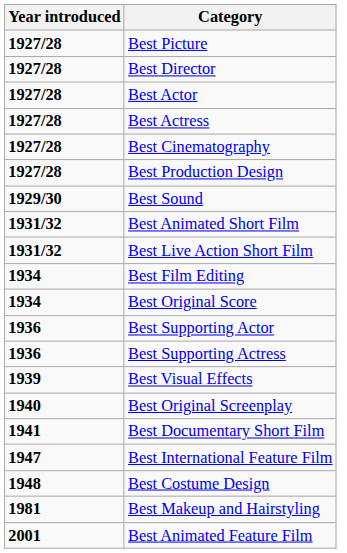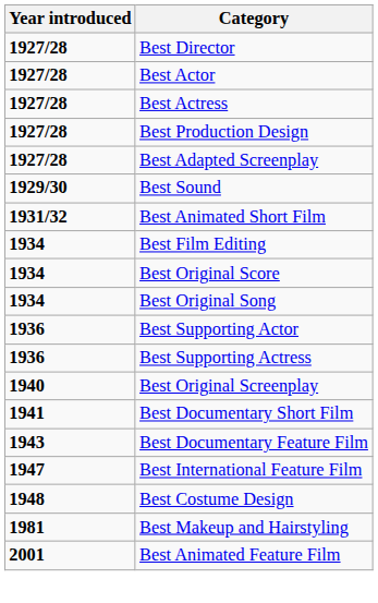 <table class="wikitable sortable">
 <tr>
 <th>Year introduced</th>
 <th>Category</th>
-</tr>
-<tr>
-<td><strong>1927/28</strong></td>
-<td><a href='#'>Best Picture</a></td>
 </tr>
 <tr>
 <td><strong>1927/28</strong></td>
 <td><a href='#'>Best Director</a></td>
 </tr>
 <tr>
 <td><strong>1927/28</strong></td>
 <td><a href='#'>Best Actor</a></td>
 </tr>
 <tr>
 <td><strong>1927/28</strong></td>
 <td><a href='#'>Best Actress</a></td>
 </tr>
 <tr>
 <td><strong>1927/28</strong></td>
-<td><a href='#'>Best Cinematography</a></td>
+<td><a href='#'>Best Production Design</a></td>
 </tr>
 <tr>
 <td><strong>1927/28</strong></td>
-<td><a href='#'>Best Production Design</a></td>
+<td><a href='#'>Best Adapted Screenplay</a></td>
 </tr>
 <tr>
 <td><strong>1929/30</strong></td>
 <td><a href='#'>Best Sound</a></td>
 </tr>
 <tr>
 <td><strong>1931/32</strong></td>
 <td><a href='#'>Best Animated Short Film</a></td>
 </tr>
 <tr>
-<td><strong>1931/32</strong></td>
-<td><a href='#'>Best Live Action Short Film</a></td>
-</tr>
-<tr>
 <td><strong>1934</strong></td>
 <td><a href='#'>Best Film Editing</a></td>
 </tr>
 <tr>
 <td><strong>1934</strong></td>
 <td><a href='#'>Best Original Score</a></td>
+</tr>
+<tr>
+<td><strong>1934</strong></td>
+<td><a href='#'>Best Original Song</a></td>
 </tr>
 <tr>
 <td><strong>1936</strong></td>
 <td><a href='#'>Best Supporting Actor</a></td>
 </tr>
 <tr>
 <td><strong>1936</strong></td>
 <td><a href='#'>Best Supporting Actress</a></td>
 </tr>
 <tr>
-<td><strong>1939</strong></td>
-<td><a href='#'>Best Visual Effects</a></td>
-</tr>
-<tr>
 <td><strong>1940</strong></td>
 <td><a href='#'>Best Original Screenplay</a></td>
 </tr>
 <tr>
 <td><strong>1941</strong></td>
 <td><a href='#'>Best Documentary Short Film</a></td>
+</tr>
+<tr>
+<td><strong>1943</strong></td>
+<td><a href='#'>Best Documentary Feature Film</a></td>
 </tr>
 <tr>
 <td><strong>1947</strong></td>
 <td><a href='#'>Best International Feature Film</a></td>
 </tr>
 <tr>
 <td><strong>1948</strong></td>
 <td><a href='#'>Best Costume Design</a></td>
 </tr>
 <tr>
 <td><strong>1981</strong></td>
 <td><a href='#'>Best Makeup and Hairstyling</a></td>
 </tr>
 <tr>
 <td><strong>2001</strong></td>
 <td><a href='#'>Best Animated Feature Film</a></td>
 </tr>
 </table>
